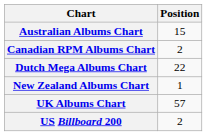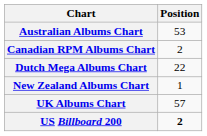 <table class="wikitable sortable plainrowheaders" style="text-align:center;">
 <tr>
 <th scope="col">Chart</th>
 <th scope="col">Position</th>
 </tr>
 <tr>
 <th scope="row"><a href='#'>Australian Albums Chart</a></th>
-<td>15</td>
+<td>53</td>
 </tr>
 <tr>
 <th scope="row"><a href='#'>Canadian RPM Albums Chart</a></th>
 <td>2</td>
 </tr>
 <tr>
 <th scope="row"><a href='#'>Dutch Mega Albums Chart</a></th>
 <td>22</td>
 </tr>
 <tr>
 <th scope="row"><a href='#'>New Zealand Albums Chart</a></th>
 <td>1</td>
 </tr>
 <tr>
 <th scope="row"><a href='#'>UK Albums Chart</a></th>
 <td>57</td>
 </tr>
 <tr>
 <th scope="row"><a href='#'>US</a> <a href='#'><em>Billboard</em> 200</a></th>
-<td>2</td>
+<td><strong>2</strong></td>
 </tr>
 </table>
